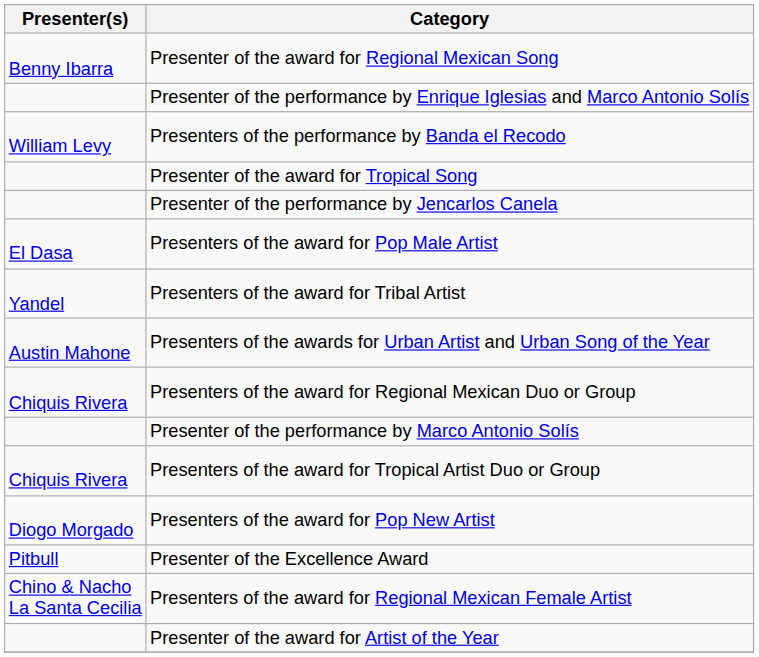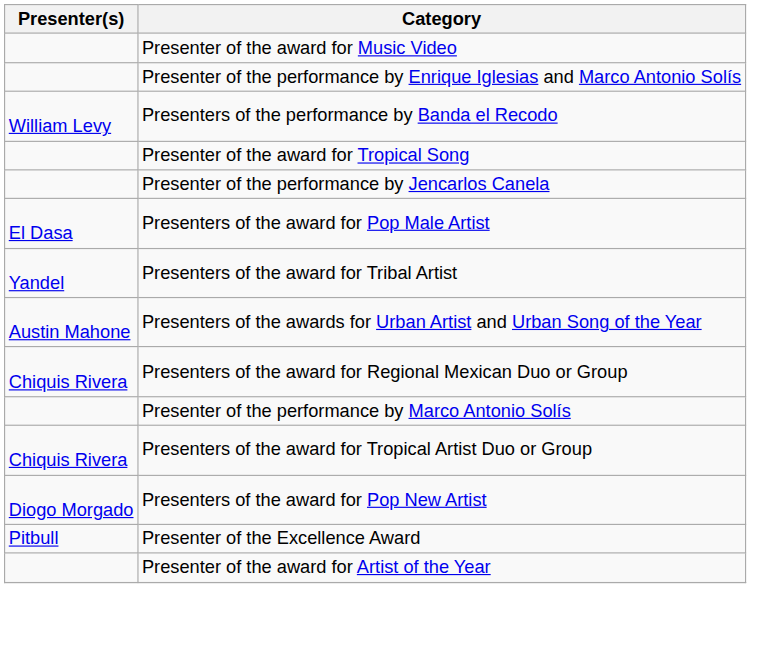 <table class="wikitable sortable">
 <tr>
 <th>Presenter(s)</th>
 <th class="unsortable">Category</th>
 </tr>
 <tr>
-<td><br><a href='#'>Benny Ibarra</a></td>
-<td>Presenter of the award for <a href='#'>Regional Mexican Song</a></td>
+<td></td>
+<td>Presenter of the award for <a href='#'>Music Video</a></td>
 </tr>
 <tr>
 <td></td>
 <td>Presenter of the performance by <a href='#'>Enrique Iglesias</a> and <a href='#'>Marco Antonio Solís</a></td>
 </tr>
 <tr>
 <td><br><a href='#'>William Levy</a></td>
 <td>Presenters of the performance by <a href='#'>Banda el Recodo</a></td>
 </tr>
 <tr>
 <td></td>
 <td>Presenter of the award for <a href='#'>Tropical Song</a></td>
 </tr>
 <tr>
 <td></td>
 <td>Presenter of the performance by <a href='#'>Jencarlos Canela</a></td>
 </tr>
 <tr>
 <td><br><a href='#'>El Dasa</a></td>
 <td>Presenters of the award for <a href='#'>Pop Male Artist</a></td>
 </tr>
 <tr>
 <td><br><a href='#'>Yandel</a></td>
 <td>Presenters of the award for Tribal Artist</td>
 </tr>
 <tr>
 <td><br><a href='#'>Austin Mahone</a></td>
 <td>Presenters of the awards for <a href='#'>Urban Artist</a> and <a href='#'>Urban Song of the Year</a></td>
 </tr>
 <tr>
 <td><br><a href='#'>Chiquis Rivera</a></td>
 <td>Presenters of the award for Regional Mexican Duo or Group</td>
 </tr>
 <tr>
 <td></td>
 <td>Presenter of the performance by <a href='#'>Marco Antonio Solís</a></td>
 </tr>
 <tr>
 <td><br><a href='#'>Chiquis Rivera</a></td>
 <td>Presenters of the award for Tropical Artist Duo or Group</td>
 </tr>
 <tr>
 <td><br><a href='#'>Diogo Morgado</a></td>
 <td>Presenters of the award for <a href='#'>Pop New Artist</a></td>
 </tr>
 <tr>
 <td><a href='#'>Pitbull</a></td>
 <td>Presenter of the Excellence Award</td>
 </tr>
 <tr>
-<td><a href='#'>Chino & Nacho</a><br><a href='#'>La Santa Cecilia</a></td>
-<td>Presenters of the award for <a href='#'>Regional Mexican Female Artist</a></td>
-</tr>
-<tr>
 <td></td>
 <td>Presenter of the award for <a href='#'>Artist of the Year</a></td>
 </tr>
 <tr>
 </tr>
 </table>
